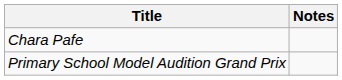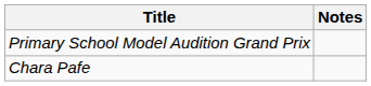 <table class="wikitable">
 <tr>
 <th>Title</th>
 <th>Notes</th>
 </tr>
 <tr>
+<td><em>Primary School Model Audition Grand Prix</em></td>
+<td></td>
+</tr>
+<tr>
 <td><em>Chara Pafe</em></td>
 <td></td>
 </tr>
-<tr>
-<td><em>Primary School Model Audition Grand Prix</em></td>
-<td></td>
-</tr>
 </table>
